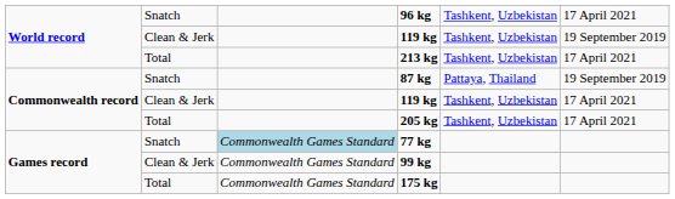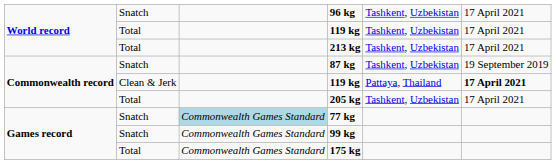 <table class="wikitable">
 <tr>
 <td rowspan=3><strong><a href='#'>World record</a></strong></td>
 <td>Snatch</td>
 <td></td>
 <td><strong>96 kg</strong></td>
 <td><a href='#'>Tashkent</a>, <a href='#'>Uzbekistan</a></td>
 <td>17 April 2021</td>
 </tr>
 <tr>
-<td>Clean & Jerk</td>
+<td>Total</td>
 <td></td>
 <td><strong>119 kg</strong></td>
 <td><a href='#'>Tashkent</a>, <a href='#'>Uzbekistan</a></td>
-<td>19 September 2019</td>
+<td>17 April 2021</td>
 </tr>
 <tr>
 <td>Total</td>
 <td></td>
 <td><strong>213 kg</strong></td>
 <td><a href='#'>Tashkent</a>, <a href='#'>Uzbekistan</a></td>
 <td>17 April 2021</td>
 </tr>
 <tr>
 <td rowspan=3><strong>Commonwealth record</strong></td>
 <td>Snatch</td>
 <td></td>
 <td><strong>87 kg</strong></td>
-<td><a href='#'>Pattaya</a>, <a href='#'>Thailand</a></td>
+<td><a href='#'>Tashkent</a>, <a href='#'>Uzbekistan</a></td>
 <td>19 September 2019</td>
 </tr>
 <tr>
 <td>Clean & Jerk</td>
 <td></td>
 <td><strong>119 kg</strong></td>
-<td><a href='#'>Tashkent</a>, <a href='#'>Uzbekistan</a></td>
-<td>17 April 2021</td>
+<td><a href='#'>Pattaya</a>, <a href='#'>Thailand</a></td>
+<td><strong>17 April 2021</strong></td>
 </tr>
 <tr>
 <td>Total</td>
 <td></td>
 <td><strong>205 kg</strong></td>
 <td><a href='#'>Tashkent</a>, <a href='#'>Uzbekistan</a></td>
 <td>17 April 2021</td>
 </tr>
 <tr>
 <td rowspan=3><strong>Games record</strong></td>
 <td>Snatch</td>
 <td align=center style="background: lightblue;"><em>Commonwealth Games Standard</em></td>
 <td><strong>77 kg</strong></td>
 <td></td>
 <td></td>
 </tr>
 <tr>
-<td>Clean & Jerk</td>
+<td>Snatch</td>
 <td align=center><em>Commonwealth Games Standard</em></td>
 <td><strong>99 kg</strong></td>
 <td></td>
 <td></td>
 </tr>
 <tr>
 <td>Total</td>
 <td align=center><em>Commonwealth Games Standard</em></td>
 <td><strong>175 kg</strong></td>
 <td></td>
 <td></td>
 </tr>
 </table>
